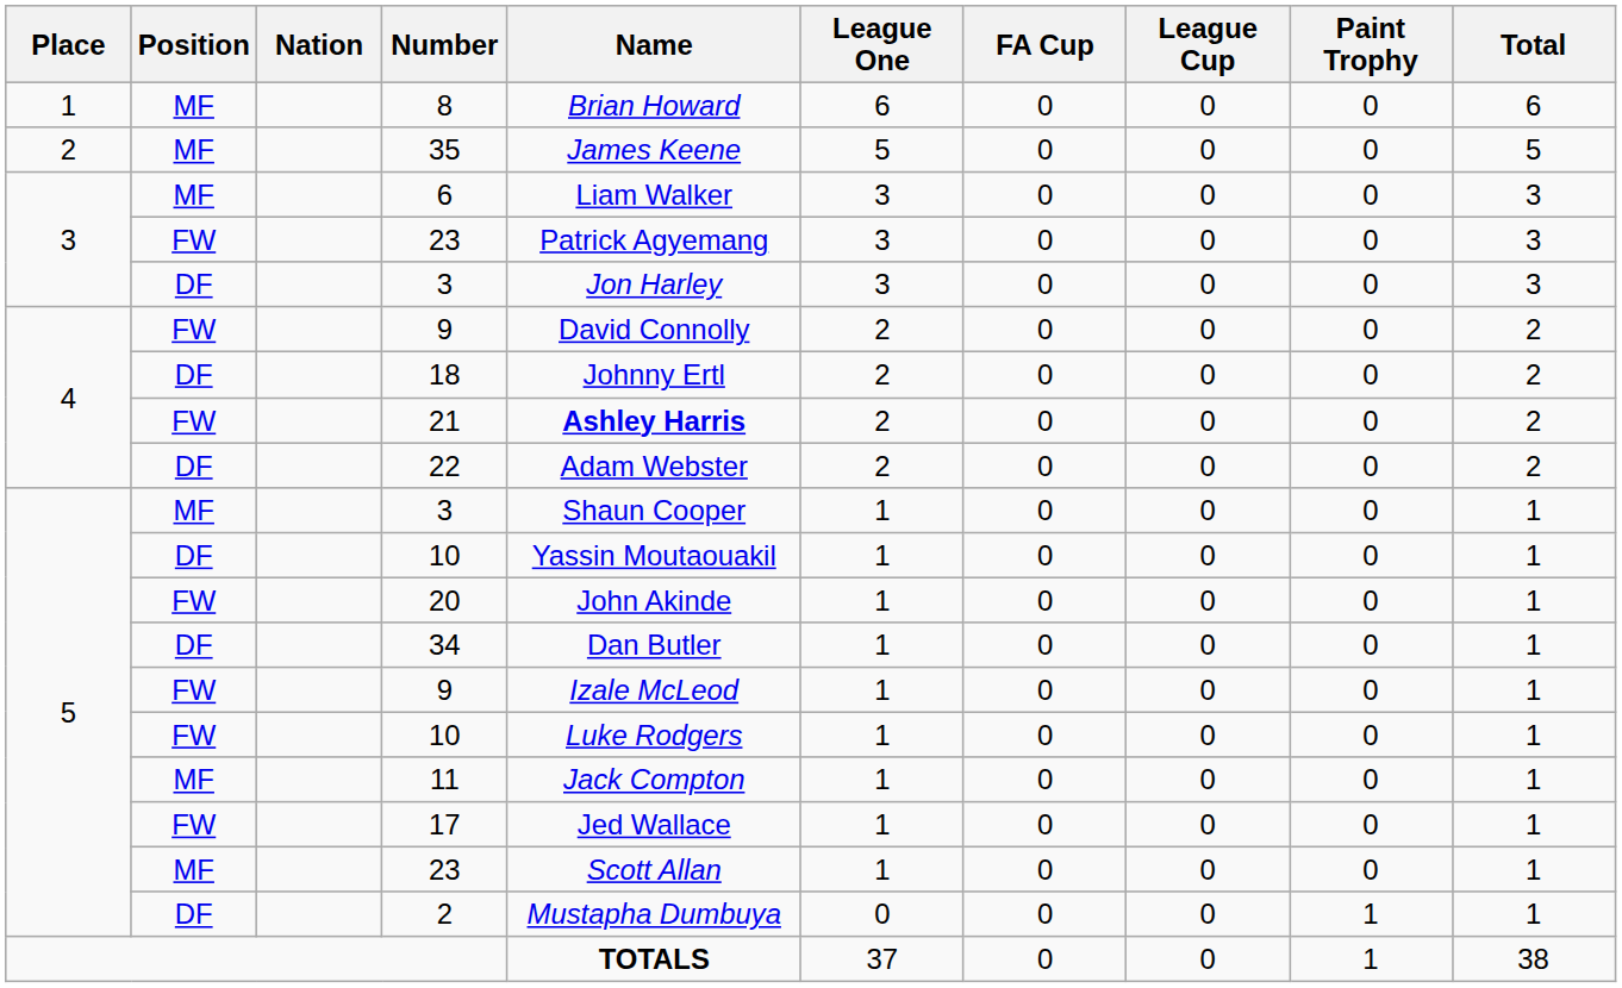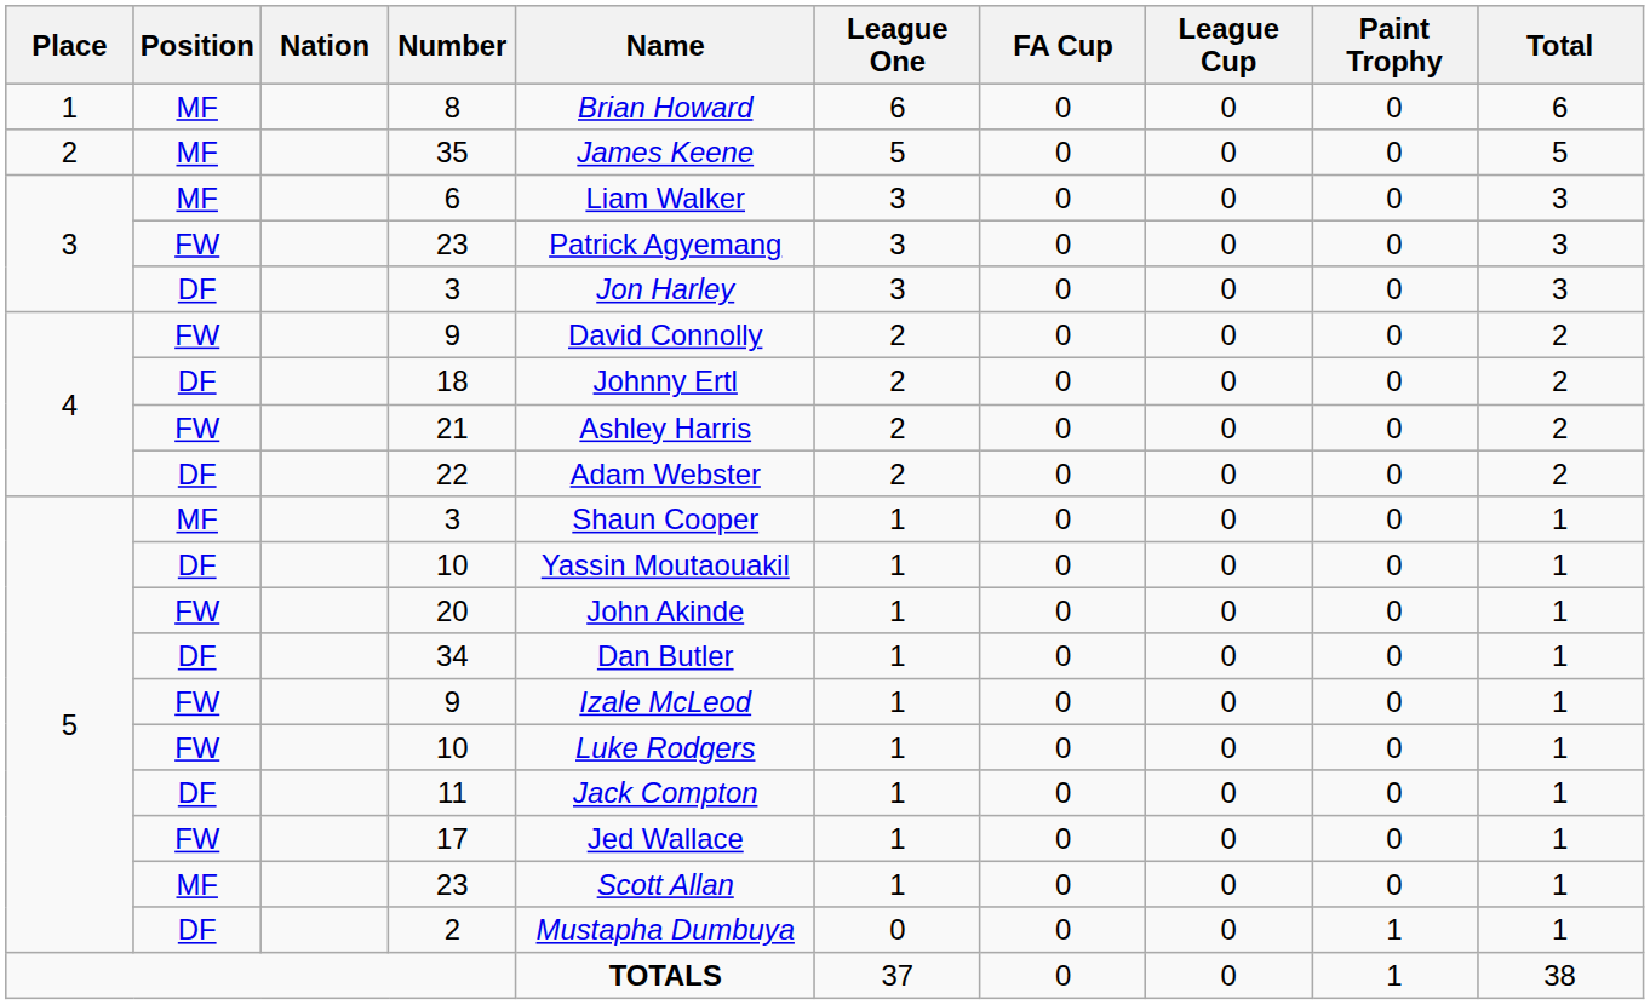 <table class="wikitable" style="font-size: 95%; text-align: center;">
 <tr>
 <th width=60>Place</th>
 <th width=60>Position</th>
 <th width=60>Nation</th>
 <th width=60>Number</th>
 <th width=150>Name</th>
 <th width=80>League One</th>
 <th width=80>FA Cup</th>
 <th width=80>League Cup</th>
 <th width=80>Paint Trophy</th>
 <th width=80>Total</th>
 </tr>
 <tr>
 <td>1</td>
 <td><a href='#'>MF</a></td>
 <td></td>
 <td>8</td>
 <td><em><a href='#'>Brian Howard</a></em></td>
 <td>6</td>
 <td>0</td>
 <td>0</td>
 <td>0</td>
 <td>6</td>
 </tr>
 <tr>
 <td>2</td>
 <td><a href='#'>MF</a></td>
 <td></td>
 <td>35</td>
 <td><em><a href='#'>James Keene</a></em></td>
 <td>5</td>
 <td>0</td>
 <td>0</td>
 <td>0</td>
 <td>5</td>
 </tr>
 <tr>
 <td rowspan="3">3</td>
 <td><a href='#'>MF</a></td>
 <td></td>
 <td>6</td>
 <td><a href='#'>Liam Walker</a></td>
 <td>3</td>
 <td>0</td>
 <td>0</td>
 <td>0</td>
 <td>3</td>
 </tr>
 <tr>
 <td><a href='#'>FW</a></td>
 <td></td>
 <td>23</td>
 <td><a href='#'>Patrick Agyemang</a></td>
 <td>3</td>
 <td>0</td>
 <td>0</td>
 <td>0</td>
 <td>3</td>
 </tr>
 <tr>
 <td><a href='#'>DF</a></td>
 <td></td>
 <td>3</td>
 <td><em><a href='#'>Jon Harley</a></em></td>
 <td>3</td>
 <td>0</td>
 <td>0</td>
 <td>0</td>
 <td>3</td>
 </tr>
 <tr>
 <td rowspan="4">4</td>
 <td><a href='#'>FW</a></td>
 <td></td>
 <td>9</td>
 <td><a href='#'>David Connolly</a></td>
 <td>2</td>
 <td>0</td>
 <td>0</td>
 <td>0</td>
 <td>2</td>
 </tr>
 <tr>
 <td><a href='#'>DF</a></td>
 <td></td>
 <td>18</td>
 <td><a href='#'>Johnny Ertl</a></td>
 <td>2</td>
 <td>0</td>
 <td>0</td>
 <td>0</td>
 <td>2</td>
 </tr>
 <tr>
 <td><a href='#'>FW</a></td>
 <td></td>
 <td>21</td>
-<td><strong><a href='#'>Ashley Harris</a></strong></td>
+<td><a href='#'>Ashley Harris</a></td>
 <td>2</td>
 <td>0</td>
 <td>0</td>
 <td>0</td>
 <td>2</td>
 </tr>
 <tr>
 <td><a href='#'>DF</a></td>
 <td></td>
 <td>22</td>
 <td><a href='#'>Adam Webster</a></td>
 <td>2</td>
 <td>0</td>
 <td>0</td>
 <td>0</td>
 <td>2</td>
 </tr>
 <tr>
 <td rowspan="10">5</td>
 <td><a href='#'>MF</a></td>
 <td></td>
 <td>3</td>
 <td><a href='#'>Shaun Cooper</a></td>
 <td>1</td>
 <td>0</td>
 <td>0</td>
 <td>0</td>
 <td>1</td>
 </tr>
 <tr>
 <td><a href='#'>DF</a></td>
 <td></td>
 <td>10</td>
 <td><a href='#'>Yassin Moutaouakil</a></td>
 <td>1</td>
 <td>0</td>
 <td>0</td>
 <td>0</td>
 <td>1</td>
 </tr>
 <tr>
 <td><a href='#'>FW</a></td>
 <td></td>
 <td>20</td>
 <td><a href='#'>John Akinde</a></td>
 <td>1</td>
 <td>0</td>
 <td>0</td>
 <td>0</td>
 <td>1</td>
 </tr>
 <tr>
 <td><a href='#'>DF</a></td>
 <td></td>
 <td>34</td>
 <td><a href='#'>Dan Butler</a></td>
 <td>1</td>
 <td>0</td>
 <td>0</td>
 <td>0</td>
 <td>1</td>
 </tr>
 <tr>
 <td><a href='#'>FW</a></td>
 <td></td>
 <td>9</td>
 <td><em><a href='#'>Izale McLeod</a></em></td>
 <td>1</td>
 <td>0</td>
 <td>0</td>
 <td>0</td>
 <td>1</td>
 </tr>
 <tr>
 <td><a href='#'>FW</a></td>
 <td></td>
 <td>10</td>
 <td><em><a href='#'>Luke Rodgers</a></em></td>
 <td>1</td>
 <td>0</td>
 <td>0</td>
 <td>0</td>
 <td>1</td>
 </tr>
 <tr>
-<td><a href='#'>MF</a></td>
+<td><a href='#'>DF</a></td>
 <td></td>
 <td>11</td>
 <td><em><a href='#'>Jack Compton</a></em></td>
 <td>1</td>
 <td>0</td>
 <td>0</td>
 <td>0</td>
 <td>1</td>
 </tr>
 <tr>
 <td><a href='#'>FW</a></td>
 <td></td>
 <td>17</td>
 <td><a href='#'>Jed Wallace</a></td>
 <td>1</td>
 <td>0</td>
 <td>0</td>
 <td>0</td>
 <td>1</td>
 </tr>
 <tr>
 <td><a href='#'>MF</a></td>
 <td></td>
 <td>23</td>
 <td><em><a href='#'>Scott Allan</a></em></td>
 <td>1</td>
 <td>0</td>
 <td>0</td>
 <td>0</td>
 <td>1</td>
 </tr>
 <tr>
 <td><a href='#'>DF</a></td>
 <td></td>
 <td>2</td>
 <td><em><a href='#'>Mustapha Dumbuya</a></em></td>
 <td>0</td>
 <td>0</td>
 <td>0</td>
 <td>1</td>
 <td>1</td>
 </tr>
 <tr>
 <td colspan="4"></td>
 <td><strong>TOTALS</strong></td>
 <td>37</td>
 <td>0</td>
 <td>0</td>
 <td>1</td>
 <td>38</td>
 </tr>
 </table>
